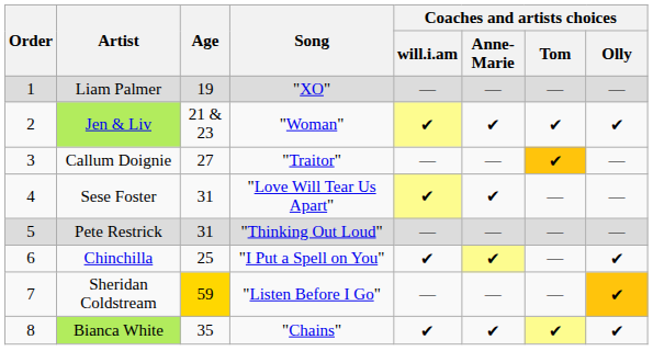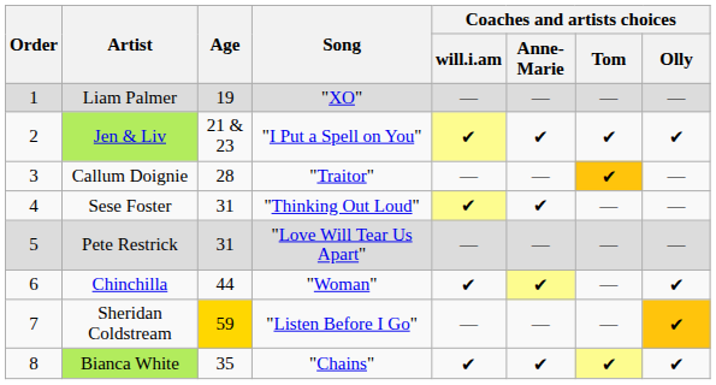 <table class="wikitable" style="text-align:center; width:100%">
 <tr>
 <th rowspan="2" scope="col" style="width:05%">Order</th>
 <th rowspan="2" scope="col" style="width:20%">Artist</th>
 <th scope="col" rowspan="2" style="width:08%">Age</th>
 <th scope="col" rowspan="2" style="width:27%">Song</th>
 <th scope="col" colspan="4" style="width:40%">Coaches and artists choices</th>
 </tr>
 <tr>
 <th style="width:10%">will.i.am</th>
 <th style="width:10%">Anne-Marie</th>
 <th style="width:10%">Tom</th>
 <th style="width:10%">Olly</th>
 </tr>
 <tr style="background:#DCDCDC">
 <td>1</td>
 <td scope="row">Liam Palmer</td>
 <td>19</td>
 <td>"<a href='#'>XO</a>"</td>
 <td>—</td>
 <td>—</td>
 <td>—</td>
 <td>—</td>
 </tr>
 <tr>
 <td>2</td>
 <td style="background:#B2EC5D"><a href='#'>Jen & Liv</a></td>
 <td>21 & 23</td>
-<td>"<a href='#'>Woman</a>"</td>
+<td>"<a href='#'>I Put a Spell on You</a>"</td>
 <td style="background:#fdfc8f">✔</td>
 <td>✔</td>
 <td>✔</td>
 <td>✔</td>
 </tr>
 <tr>
 <td>3</td>
 <td scope="row">Callum Doignie</td>
-<td>27</td>
+<td>28</td>
 <td>"<a href='#'>Traitor</a>"</td>
 <td>—</td>
 <td>—</td>
 <td style="background:#FFC40C">✔</td>
 <td>—</td>
 </tr>
 <tr>
 <td>4</td>
 <td scope="row">Sese Foster</td>
 <td>31</td>
-<td>"<a href='#'>Love Will Tear Us Apart</a>"</td>
+<td>"<a href='#'>Thinking Out Loud</a>"</td>
 <td style="background:#fdfc8f">✔</td>
 <td>✔</td>
 <td>—</td>
 <td>—</td>
 </tr>
 <tr style="background:#DCDCDC">
 <td>5</td>
 <td scope="row">Pete Restrick</td>
 <td>31</td>
-<td>"<a href='#'>Thinking Out Loud</a>"</td>
+<td>"<a href='#'>Love Will Tear Us Apart</a>"</td>
 <td>—</td>
 <td>—</td>
 <td>—</td>
 <td>—</td>
 </tr>
 <tr>
 <td>6</td>
 <td scope="row"><a href='#'>Chinchilla</a></td>
-<td>25</td>
-<td>"<a href='#'>I Put a Spell on You</a>"</td>
+<td>44</td>
+<td>"<a href='#'>Woman</a>"</td>
 <td>✔</td>
 <td style="background:#fdfc8f">✔</td>
 <td>—</td>
 <td>✔</td>
 </tr>
 <tr>
 <td>7</td>
 <td scope="row">Sheridan Coldstream</td>
 <td style="background: gold;">59</td>
 <td>"<a href='#'>Listen Before I Go</a>"</td>
 <td>—</td>
 <td>—</td>
 <td>—</td>
 <td style="background:#FFC40C">✔</td>
 </tr>
 <tr>
 <td>8</td>
 <td style="background:#B2EC5D">Bianca White</td>
 <td>35</td>
 <td>"<a href='#'>Chains</a>"</td>
 <td>✔</td>
 <td>✔</td>
 <td style="background:#fdfc8f">✔</td>
 <td>✔</td>
 </tr>
 </table>
